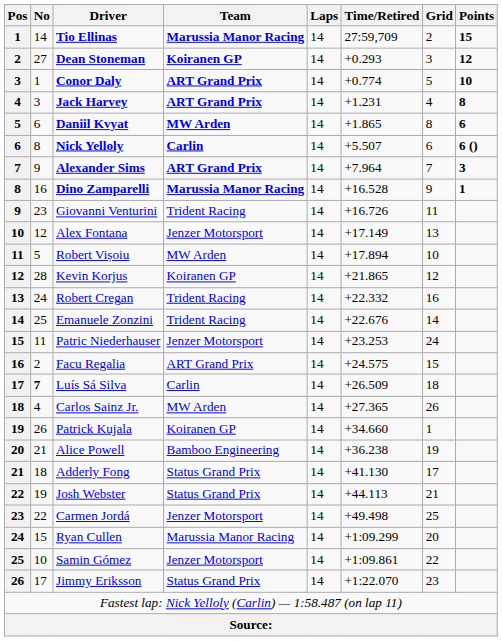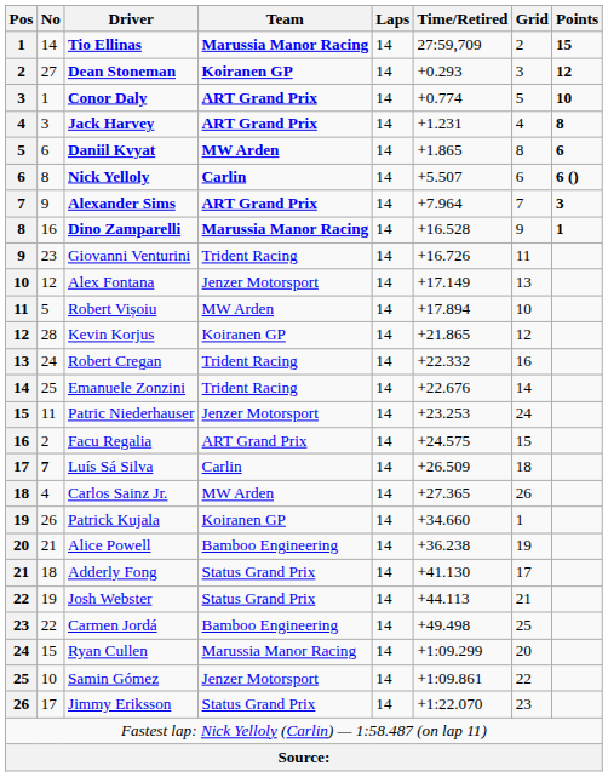 <table class="wikitable" style="font-size:85%">
 <tr>
 <th>Pos</th>
 <th>No</th>
 <th>Driver</th>
 <th>Team</th>
 <th>Laps</th>
 <th>Time/Retired</th>
 <th>Grid</th>
 <th>Points</th>
 </tr>
 <tr>
 <th>1</th>
 <td>14</td>
 <td> <strong><a href='#'>Tio Ellinas</a></strong></td>
 <td><strong><a href='#'>Marussia Manor Racing</a></strong></td>
 <td>14</td>
 <td>27:59,709</td>
 <td>2</td>
 <td><strong>15</strong></td>
 </tr>
 <tr>
 <th>2</th>
 <td>27</td>
 <td> <strong><a href='#'>Dean Stoneman</a></strong></td>
 <td><strong><a href='#'>Koiranen GP</a></strong></td>
 <td>14</td>
 <td>+0.293</td>
 <td>3</td>
 <td><strong>12</strong></td>
 </tr>
 <tr>
 <th>3</th>
 <td>1</td>
 <td> <strong><a href='#'>Conor Daly</a></strong></td>
 <td><strong><a href='#'>ART Grand Prix</a></strong></td>
 <td>14</td>
 <td>+0.774</td>
 <td>5</td>
 <td><strong>10</strong></td>
 </tr>
 <tr>
 <th>4</th>
 <td>3</td>
 <td> <strong><a href='#'>Jack Harvey</a></strong></td>
 <td><strong><a href='#'>ART Grand Prix</a></strong></td>
 <td>14</td>
 <td>+1.231</td>
 <td>4</td>
 <td><strong>8</strong></td>
 </tr>
 <tr>
 <th>5</th>
 <td>6</td>
 <td> <strong><a href='#'>Daniil Kvyat</a></strong></td>
 <td><strong><a href='#'>MW Arden</a></strong></td>
 <td>14</td>
 <td>+1.865</td>
 <td>8</td>
 <td><strong>6</strong></td>
 </tr>
 <tr>
 <th>6</th>
 <td>8</td>
 <td> <strong><a href='#'>Nick Yelloly</a></strong></td>
 <td><strong><a href='#'>Carlin</a></strong></td>
 <td>14</td>
 <td>+5.507</td>
 <td>6</td>
 <td><strong>6 ()</strong></td>
 </tr>
 <tr>
 <th>7</th>
 <td>9</td>
 <td> <strong><a href='#'>Alexander Sims</a></strong></td>
 <td><strong><a href='#'>ART Grand Prix</a></strong></td>
 <td>14</td>
 <td>+7.964</td>
 <td>7</td>
 <td><strong>3</strong></td>
 </tr>
 <tr>
 <th>8</th>
 <td>16</td>
 <td> <strong><a href='#'>Dino Zamparelli</a></strong></td>
 <td><strong><a href='#'>Marussia Manor Racing</a></strong></td>
 <td>14</td>
 <td>+16.528</td>
 <td>9</td>
 <td><strong>1</strong></td>
 </tr>
 <tr>
 <th>9</th>
 <td>23</td>
 <td> <a href='#'>Giovanni Venturini</a></td>
 <td><a href='#'>Trident Racing</a></td>
 <td>14</td>
 <td>+16.726</td>
 <td>11</td>
 <td></td>
 </tr>
 <tr>
 <th>10</th>
 <td>12</td>
 <td> <a href='#'>Alex Fontana</a></td>
 <td><a href='#'>Jenzer Motorsport</a></td>
 <td>14</td>
 <td>+17.149</td>
 <td>13</td>
 <td></td>
 </tr>
 <tr>
 <th>11</th>
 <td>5</td>
 <td> <a href='#'>Robert Vișoiu</a></td>
 <td><a href='#'>MW Arden</a></td>
 <td>14</td>
 <td>+17.894</td>
 <td>10</td>
 <td></td>
 </tr>
 <tr>
 <th>12</th>
 <td>28</td>
 <td> <a href='#'>Kevin Korjus</a></td>
 <td><a href='#'>Koiranen GP</a></td>
 <td>14</td>
 <td>+21.865</td>
 <td>12</td>
 <td></td>
 </tr>
 <tr>
 <th>13</th>
 <td>24</td>
 <td> <a href='#'>Robert Cregan</a></td>
 <td><a href='#'>Trident Racing</a></td>
 <td>14</td>
 <td>+22.332</td>
 <td>16</td>
 <td></td>
 </tr>
 <tr>
 <th>14</th>
 <td>25</td>
 <td> <a href='#'>Emanuele Zonzini</a></td>
 <td><a href='#'>Trident Racing</a></td>
 <td>14</td>
 <td>+22.676</td>
 <td>14</td>
 <td></td>
 </tr>
 <tr>
 <th>15</th>
 <td>11</td>
 <td> <a href='#'>Patric Niederhauser</a></td>
 <td><a href='#'>Jenzer Motorsport</a></td>
 <td>14</td>
 <td>+23.253</td>
 <td>24</td>
 <td></td>
 </tr>
 <tr>
 <th>16</th>
 <td>2</td>
 <td> <a href='#'>Facu Regalia</a></td>
 <td><a href='#'>ART Grand Prix</a></td>
 <td>14</td>
 <td>+24.575</td>
 <td>15</td>
 <td></td>
 </tr>
 <tr>
 <th>17</th>
 <td><strong>7</strong></td>
 <td> <a href='#'>Luís Sá Silva</a></td>
 <td><a href='#'>Carlin</a></td>
 <td>14</td>
 <td>+26.509</td>
 <td>18</td>
 <td></td>
 </tr>
 <tr>
 <th>18</th>
 <td>4</td>
 <td> <a href='#'>Carlos Sainz Jr.</a></td>
 <td><a href='#'>MW Arden</a></td>
 <td>14</td>
 <td>+27.365</td>
 <td>26</td>
 <td></td>
 </tr>
 <tr>
 <th>19</th>
 <td>26</td>
 <td> <a href='#'>Patrick Kujala</a></td>
 <td><a href='#'>Koiranen GP</a></td>
 <td>14</td>
 <td>+34.660</td>
 <td>1</td>
 <td></td>
 </tr>
 <tr>
 <th>20</th>
 <td>21</td>
 <td> <a href='#'>Alice Powell</a></td>
 <td><a href='#'>Bamboo Engineering</a></td>
 <td>14</td>
 <td>+36.238</td>
 <td>19</td>
 <td></td>
 </tr>
 <tr>
 <th>21</th>
 <td>18</td>
 <td> <a href='#'>Adderly Fong</a></td>
 <td><a href='#'>Status Grand Prix</a></td>
 <td>14</td>
 <td>+41.130</td>
 <td>17</td>
 <td></td>
 </tr>
 <tr>
 <th>22</th>
 <td>19</td>
 <td> <a href='#'>Josh Webster</a></td>
 <td><a href='#'>Status Grand Prix</a></td>
 <td>14</td>
 <td>+44.113</td>
 <td>21</td>
 <td></td>
 </tr>
 <tr>
 <th>23</th>
 <td>22</td>
 <td> <a href='#'>Carmen Jordá</a></td>
-<td><a href='#'>Jenzer Motorsport</a></td>
+<td><a href='#'>Bamboo Engineering</a></td>
 <td>14</td>
 <td>+49.498</td>
 <td>25</td>
 <td></td>
 </tr>
 <tr>
 <th>24</th>
 <td>15</td>
 <td> <a href='#'>Ryan Cullen</a></td>
 <td><a href='#'>Marussia Manor Racing</a></td>
 <td>14</td>
 <td>+1:09.299</td>
 <td>20</td>
 <td></td>
 </tr>
 <tr>
 <th>25</th>
 <td>10</td>
 <td> <a href='#'>Samin Gómez</a></td>
 <td><a href='#'>Jenzer Motorsport</a></td>
 <td>14</td>
 <td>+1:09.861</td>
 <td>22</td>
 <td></td>
 </tr>
 <tr>
 <th>26</th>
 <td>17</td>
 <td> <a href='#'>Jimmy Eriksson</a></td>
 <td><a href='#'>Status Grand Prix</a></td>
 <td>14</td>
 <td>+1:22.070</td>
 <td>23</td>
 <td></td>
 </tr>
 <tr>
 <td colspan="8" align="center"><em>Fastest lap: <a href='#'>Nick Yelloly</a> (<a href='#'>Carlin</a>) — 1:58.487 (on lap 11)</em></td>
 </tr>
 <tr>
 <th colspan="8">Source:</th>
 </tr>
 </table>
